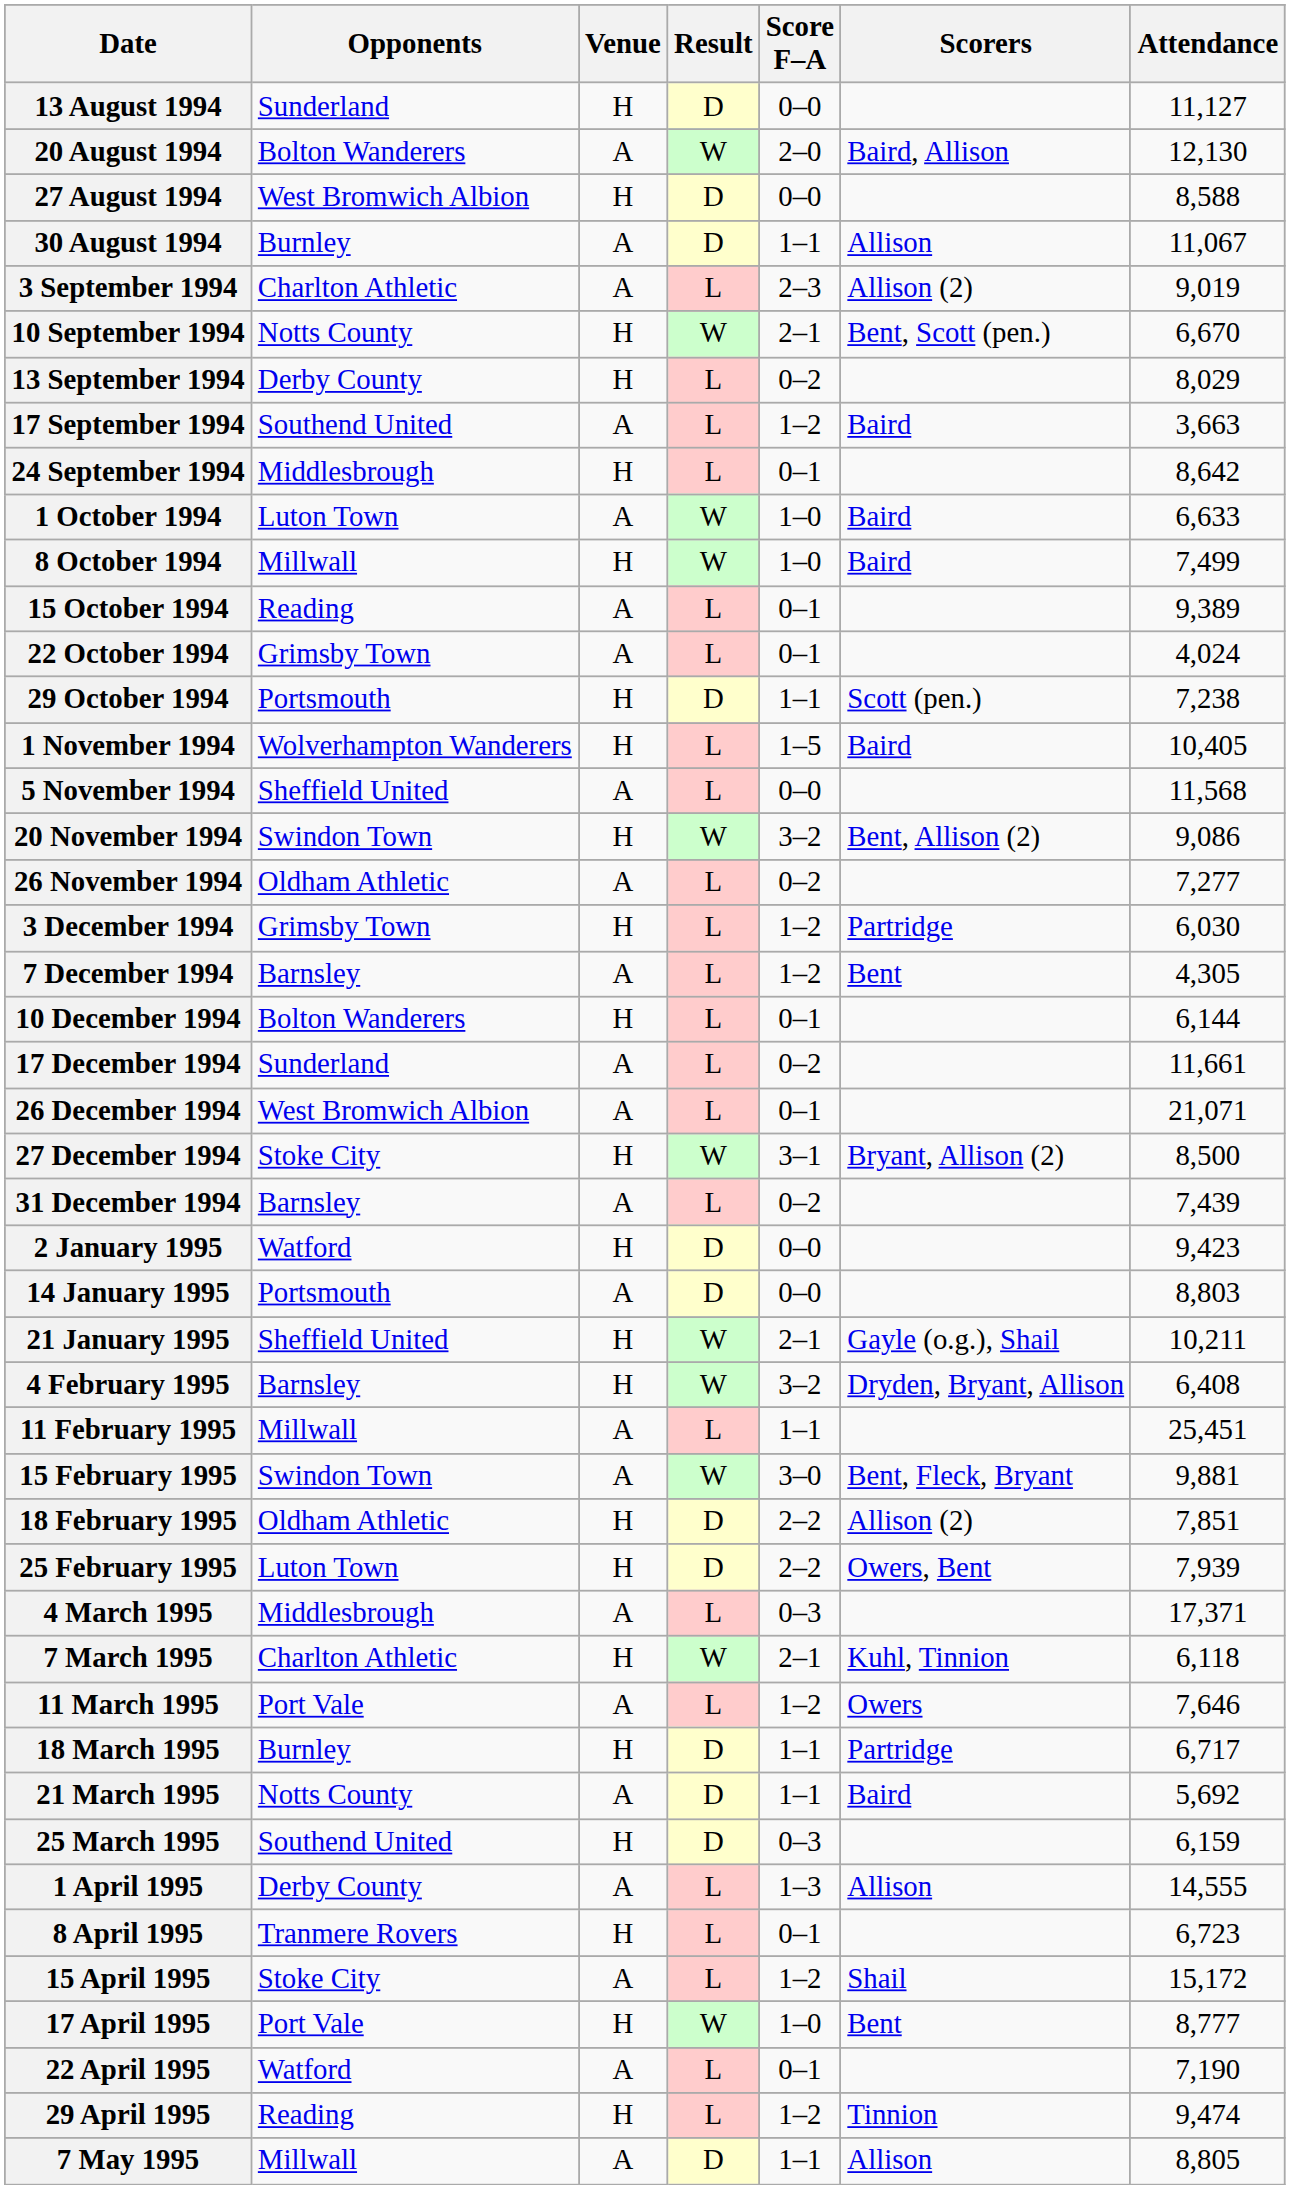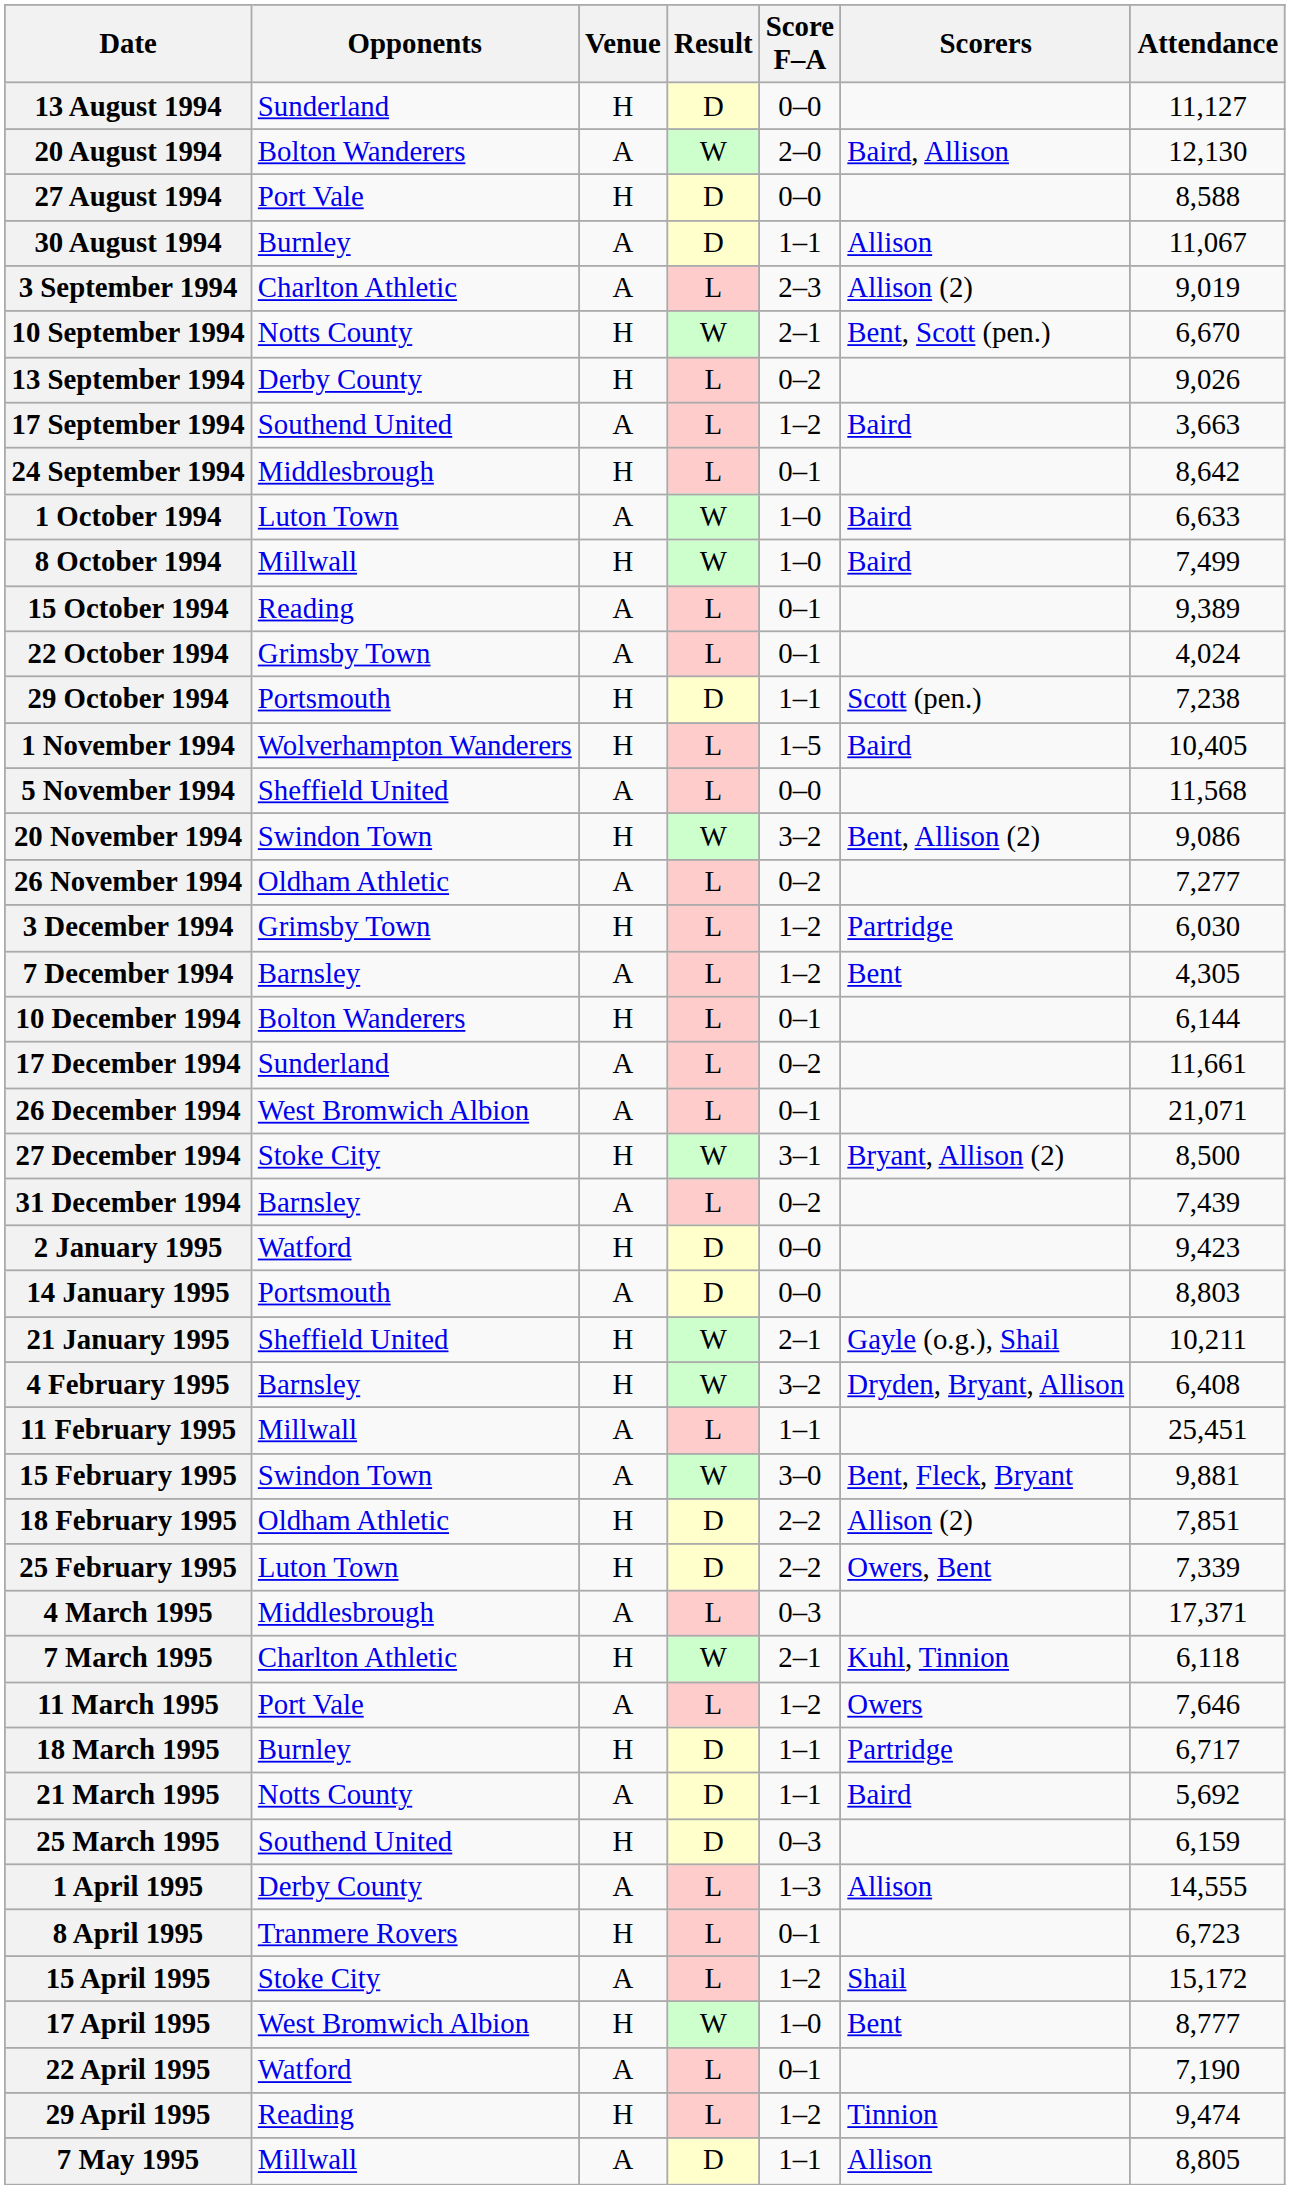 <table class="wikitable plainrowheaders sortable" style="text-align:center">
 <tr>
 <th scope=col>Date</th>
 <th scope=col>Opponents</th>
 <th scope=col>Venue</th>
 <th scope=col>Result</th>
 <th scope=col>Score<br>F–A</th>
 <th scope=col class=unsortable>Scorers</th>
 <th scope=col>Attendance</th>
 </tr>
 <tr>
 <th scope=row>13 August 1994</th>
 <td align=left><a href='#'>Sunderland</a></td>
 <td>H</td>
 <td bgcolor="#ffffcc">D</td>
 <td>0–0</td>
 <td></td>
 <td>11,127</td>
 </tr>
 <tr>
 <th scope=row>20 August 1994</th>
 <td align=left><a href='#'>Bolton Wanderers</a></td>
 <td>A</td>
 <td bgcolor="#ccffcc">W</td>
 <td>2–0</td>
 <td align=left><a href='#'>Baird</a>, <a href='#'>Allison</a></td>
 <td>12,130</td>
 </tr>
 <tr>
 <th scope=row>27 August 1994</th>
-<td align=left><a href='#'>West Bromwich Albion</a></td>
+<td align=left><a href='#'>Port Vale</a></td>
 <td>H</td>
 <td bgcolor="#ffffcc">D</td>
 <td>0–0</td>
 <td></td>
 <td>8,588</td>
 </tr>
 <tr>
 <th scope=row>30 August 1994</th>
 <td align=left><a href='#'>Burnley</a></td>
 <td>A</td>
 <td bgcolor="#ffffcc">D</td>
 <td>1–1</td>
 <td align=left><a href='#'>Allison</a></td>
 <td>11,067</td>
 </tr>
 <tr>
 <th scope=row>3 September 1994</th>
 <td align=left><a href='#'>Charlton Athletic</a></td>
 <td>A</td>
 <td bgcolor="#ffcccc">L</td>
 <td>2–3</td>
 <td align=left><a href='#'>Allison</a> (2)</td>
 <td>9,019</td>
 </tr>
 <tr>
 <th scope=row>10 September 1994</th>
 <td align=left><a href='#'>Notts County</a></td>
 <td>H</td>
 <td bgcolor="#ccffcc">W</td>
 <td>2–1</td>
 <td align=left><a href='#'>Bent</a>, <a href='#'>Scott</a> (pen.)</td>
 <td>6,670</td>
 </tr>
 <tr>
 <th scope=row>13 September 1994</th>
 <td align=left><a href='#'>Derby County</a></td>
 <td>H</td>
 <td bgcolor="#ffcccc">L</td>
 <td>0–2</td>
 <td></td>
-<td>8,029</td>
+<td>9,026</td>
 </tr>
 <tr>
 <th scope=row>17 September 1994</th>
 <td align=left><a href='#'>Southend United</a></td>
 <td>A</td>
 <td bgcolor="#ffcccc">L</td>
 <td>1–2</td>
 <td align=left><a href='#'>Baird</a></td>
 <td>3,663</td>
 </tr>
 <tr>
 <th scope=row>24 September 1994</th>
 <td align=left><a href='#'>Middlesbrough</a></td>
 <td>H</td>
 <td bgcolor="#ffcccc">L</td>
 <td>0–1</td>
 <td></td>
 <td>8,642</td>
 </tr>
 <tr>
 <th scope=row>1 October 1994</th>
 <td align=left><a href='#'>Luton Town</a></td>
 <td>A</td>
 <td bgcolor="#ccffcc">W</td>
 <td>1–0</td>
 <td align=left><a href='#'>Baird</a></td>
 <td>6,633</td>
 </tr>
 <tr>
 <th scope=row>8 October 1994</th>
 <td align=left><a href='#'>Millwall</a></td>
 <td>H</td>
 <td bgcolor="#ccffcc">W</td>
 <td>1–0</td>
 <td align=left><a href='#'>Baird</a></td>
 <td>7,499</td>
 </tr>
 <tr>
 <th scope=row>15 October 1994</th>
 <td align=left><a href='#'>Reading</a></td>
 <td>A</td>
 <td bgcolor="#ffcccc">L</td>
 <td>0–1</td>
 <td></td>
 <td>9,389</td>
 </tr>
 <tr>
 <th scope=row>22 October 1994</th>
 <td align=left><a href='#'>Grimsby Town</a></td>
 <td>A</td>
 <td bgcolor="#ffcccc">L</td>
 <td>0–1</td>
 <td></td>
 <td>4,024</td>
 </tr>
 <tr>
 <th scope=row>29 October 1994</th>
 <td align=left><a href='#'>Portsmouth</a></td>
 <td>H</td>
 <td bgcolor="#ffffcc">D</td>
 <td>1–1</td>
 <td align=left><a href='#'>Scott</a> (pen.)</td>
 <td>7,238</td>
 </tr>
 <tr>
 <th scope=row>1 November 1994</th>
 <td align=left><a href='#'>Wolverhampton Wanderers</a></td>
 <td>H</td>
 <td bgcolor="#ffcccc">L</td>
 <td>1–5</td>
 <td align=left><a href='#'>Baird</a></td>
 <td>10,405</td>
 </tr>
 <tr>
 <th scope=row>5 November 1994</th>
 <td align=left><a href='#'>Sheffield United</a></td>
 <td>A</td>
 <td bgcolor="#ffcccc">L</td>
 <td>0–0</td>
 <td></td>
 <td>11,568</td>
 </tr>
 <tr>
 <th scope=row>20 November 1994</th>
 <td align=left><a href='#'>Swindon Town</a></td>
 <td>H</td>
 <td bgcolor="#ccffcc">W</td>
 <td>3–2</td>
 <td align=left><a href='#'>Bent</a>, <a href='#'>Allison</a> (2)</td>
 <td>9,086</td>
 </tr>
 <tr>
 <th scope=row>26 November 1994</th>
 <td align=left><a href='#'>Oldham Athletic</a></td>
 <td>A</td>
 <td bgcolor="#ffcccc">L</td>
 <td>0–2</td>
 <td></td>
 <td>7,277</td>
 </tr>
 <tr>
 <th scope=row>3 December 1994</th>
 <td align=left><a href='#'>Grimsby Town</a></td>
 <td>H</td>
 <td bgcolor="#ffcccc">L</td>
 <td>1–2</td>
 <td align=left><a href='#'>Partridge</a></td>
 <td>6,030</td>
 </tr>
 <tr>
 <th scope=row>7 December 1994</th>
 <td align=left><a href='#'>Barnsley</a></td>
 <td>A</td>
 <td bgcolor="#ffcccc">L</td>
 <td>1–2</td>
 <td align=left><a href='#'>Bent</a></td>
 <td>4,305</td>
 </tr>
 <tr>
 <th scope=row>10 December 1994</th>
 <td align=left><a href='#'>Bolton Wanderers</a></td>
 <td>H</td>
 <td bgcolor="#ffcccc">L</td>
 <td>0–1</td>
 <td></td>
 <td>6,144</td>
 </tr>
 <tr>
 <th scope=row>17 December 1994</th>
 <td align=left><a href='#'>Sunderland</a></td>
 <td>A</td>
 <td bgcolor="#ffcccc">L</td>
 <td>0–2</td>
 <td></td>
 <td>11,661</td>
 </tr>
 <tr>
 <th scope=row>26 December 1994</th>
 <td align=left><a href='#'>West Bromwich Albion</a></td>
 <td>A</td>
 <td bgcolor="#ffcccc">L</td>
 <td>0–1</td>
 <td></td>
 <td>21,071</td>
 </tr>
 <tr>
 <th scope=row>27 December 1994</th>
 <td align=left><a href='#'>Stoke City</a></td>
 <td>H</td>
 <td bgcolor="#ccffcc">W</td>
 <td>3–1</td>
 <td align=left><a href='#'>Bryant</a>, <a href='#'>Allison</a> (2)</td>
 <td>8,500</td>
 </tr>
 <tr>
 <th scope=row>31 December 1994</th>
 <td align=left><a href='#'>Barnsley</a></td>
 <td>A</td>
 <td bgcolor="#ffcccc">L</td>
 <td>0–2</td>
 <td></td>
 <td>7,439</td>
 </tr>
 <tr>
 <th scope=row>2 January 1995</th>
 <td align=left><a href='#'>Watford</a></td>
 <td>H</td>
 <td bgcolor="#ffffcc">D</td>
 <td>0–0</td>
 <td></td>
 <td>9,423</td>
 </tr>
 <tr>
 <th scope=row>14 January 1995</th>
 <td align=left><a href='#'>Portsmouth</a></td>
 <td>A</td>
 <td bgcolor="#ffffcc">D</td>
 <td>0–0</td>
 <td></td>
 <td>8,803</td>
 </tr>
 <tr>
 <th scope=row>21 January 1995</th>
 <td align=left><a href='#'>Sheffield United</a></td>
 <td>H</td>
 <td bgcolor="#ccffcc">W</td>
 <td>2–1</td>
 <td align=left><a href='#'>Gayle</a> (o.g.), <a href='#'>Shail</a></td>
 <td>10,211</td>
 </tr>
 <tr>
 <th scope=row>4 February 1995</th>
 <td align=left><a href='#'>Barnsley</a></td>
 <td>H</td>
 <td bgcolor="#ccffcc">W</td>
 <td>3–2</td>
 <td align=left><a href='#'>Dryden</a>, <a href='#'>Bryant</a>, <a href='#'>Allison</a></td>
 <td>6,408</td>
 </tr>
 <tr>
 <th scope=row>11 February 1995</th>
 <td align=left><a href='#'>Millwall</a></td>
 <td>A</td>
 <td bgcolor="#ffcccc">L</td>
 <td>1–1</td>
 <td></td>
 <td>25,451</td>
 </tr>
 <tr>
 <th scope=row>15 February 1995</th>
 <td align=left><a href='#'>Swindon Town</a></td>
 <td>A</td>
 <td bgcolor="#ccffcc">W</td>
 <td>3–0</td>
 <td align=left><a href='#'>Bent</a>, <a href='#'>Fleck</a>, <a href='#'>Bryant</a></td>
 <td>9,881</td>
 </tr>
 <tr>
 <th scope=row>18 February 1995</th>
 <td align=left><a href='#'>Oldham Athletic</a></td>
 <td>H</td>
 <td bgcolor="#ffffcc">D</td>
 <td>2–2</td>
 <td align=left><a href='#'>Allison</a> (2)</td>
 <td>7,851</td>
 </tr>
 <tr>
 <th scope=row>25 February 1995</th>
 <td align=left><a href='#'>Luton Town</a></td>
 <td>H</td>
 <td bgcolor="#ffffcc">D</td>
 <td>2–2</td>
 <td align=left><a href='#'>Owers</a>, <a href='#'>Bent</a></td>
-<td>7,939</td>
+<td>7,339</td>
 </tr>
 <tr>
 <th scope=row>4 March 1995</th>
 <td align=left><a href='#'>Middlesbrough</a></td>
 <td>A</td>
 <td bgcolor="#ffcccc">L</td>
 <td>0–3</td>
 <td></td>
 <td>17,371</td>
 </tr>
 <tr>
 <th scope=row>7 March 1995</th>
 <td align=left><a href='#'>Charlton Athletic</a></td>
 <td>H</td>
 <td bgcolor="#ccffcc">W</td>
 <td>2–1</td>
 <td align=left><a href='#'>Kuhl</a>, <a href='#'>Tinnion</a></td>
 <td>6,118</td>
 </tr>
 <tr>
 <th scope=row>11 March 1995</th>
 <td align=left><a href='#'>Port Vale</a></td>
 <td>A</td>
 <td bgcolor="#ffcccc">L</td>
 <td>1–2</td>
 <td align=left><a href='#'>Owers</a></td>
 <td>7,646</td>
 </tr>
 <tr>
 <th scope=row>18 March 1995</th>
 <td align=left><a href='#'>Burnley</a></td>
 <td>H</td>
 <td bgcolor="#ffffcc">D</td>
 <td>1–1</td>
 <td align=left><a href='#'>Partridge</a></td>
 <td>6,717</td>
 </tr>
 <tr>
 <th scope=row>21 March 1995</th>
 <td align=left><a href='#'>Notts County</a></td>
 <td>A</td>
 <td bgcolor="#ffffcc">D</td>
 <td>1–1</td>
 <td align=left><a href='#'>Baird</a></td>
 <td>5,692</td>
 </tr>
 <tr>
 <th scope=row>25 March 1995</th>
 <td align=left><a href='#'>Southend United</a></td>
 <td>H</td>
 <td bgcolor="#ffffcc">D</td>
 <td>0–3</td>
 <td></td>
 <td>6,159</td>
 </tr>
 <tr>
 <th scope=row>1 April 1995</th>
 <td align=left><a href='#'>Derby County</a></td>
 <td>A</td>
 <td bgcolor="#ffcccc">L</td>
 <td>1–3</td>
 <td align=left><a href='#'>Allison</a></td>
 <td>14,555</td>
 </tr>
 <tr>
 <th scope=row>8 April 1995</th>
 <td align=left><a href='#'>Tranmere Rovers</a></td>
 <td>H</td>
 <td bgcolor="#ffcccc">L</td>
 <td>0–1</td>
 <td></td>
 <td>6,723</td>
 </tr>
 <tr>
 <th scope=row>15 April 1995</th>
 <td align=left><a href='#'>Stoke City</a></td>
 <td>A</td>
 <td bgcolor="#ffcccc">L</td>
 <td>1–2</td>
 <td align=left><a href='#'>Shail</a></td>
 <td>15,172</td>
 </tr>
 <tr>
 <th scope=row>17 April 1995</th>
-<td align=left><a href='#'>Port Vale</a></td>
+<td align=left><a href='#'>West Bromwich Albion</a></td>
 <td>H</td>
 <td bgcolor="#ccffcc">W</td>
 <td>1–0</td>
 <td align=left><a href='#'>Bent</a></td>
 <td>8,777</td>
 </tr>
 <tr>
 <th scope=row>22 April 1995</th>
 <td align=left><a href='#'>Watford</a></td>
 <td>A</td>
 <td bgcolor="#ffcccc">L</td>
 <td>0–1</td>
 <td></td>
 <td>7,190</td>
 </tr>
 <tr>
 <th scope=row>29 April 1995</th>
 <td align=left><a href='#'>Reading</a></td>
 <td>H</td>
 <td bgcolor="#ffcccc">L</td>
 <td>1–2</td>
 <td align=left><a href='#'>Tinnion</a></td>
 <td>9,474</td>
 </tr>
 <tr>
 <th scope=row>7 May 1995</th>
 <td align=left><a href='#'>Millwall</a></td>
 <td>A</td>
 <td bgcolor="#ffffcc">D</td>
 <td>1–1</td>
 <td align=left><a href='#'>Allison</a></td>
 <td>8,805</td>
 </tr>
 </table>
